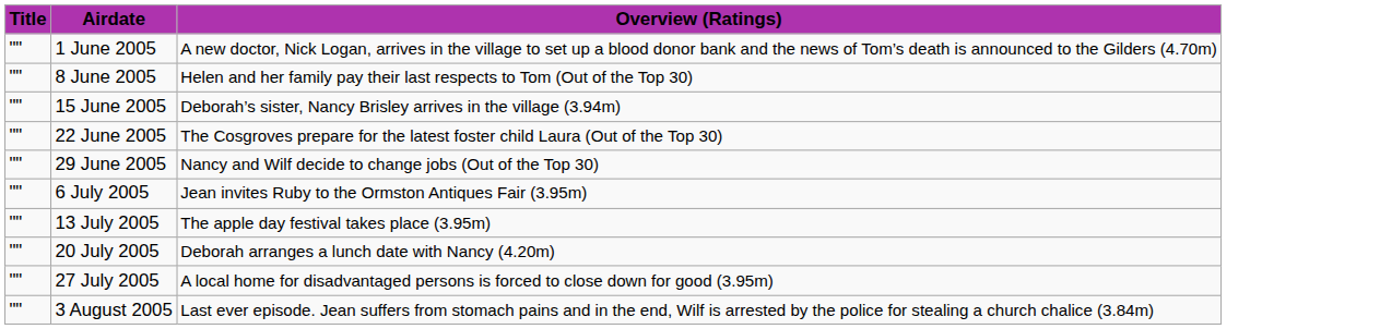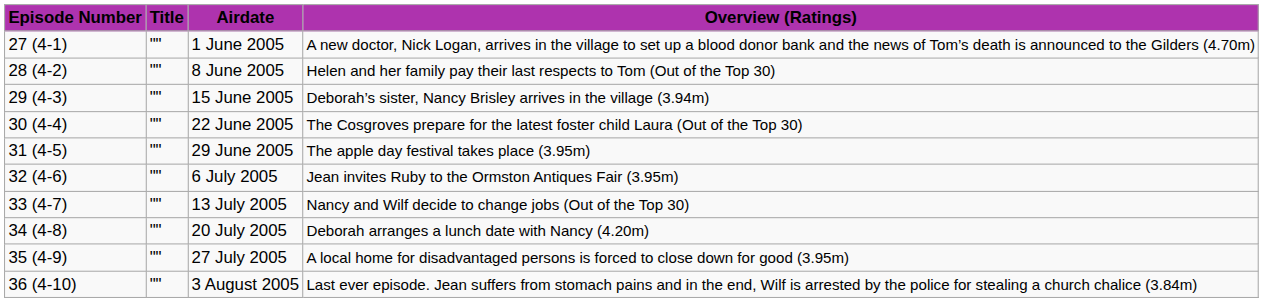 <table class="wikitable">
 <tr>
+<th style="background-color:#AE33AE;">Episode Number</th>
 <th style="background-color:#AE33AE;">Title</th>
 <th style="background-color:#AE33AE;">Airdate</th>
 <th style="background-color:#AE33AE">Overview (Ratings)</th>
 </tr>
 <tr>
+<td>27 (4-1)</td>
 <td>""</td>
 <td>1 June 2005</td>
 <td style="font-size: 90%;">A new doctor, Nick Logan, arrives in the village to set up a blood donor bank and the news of Tom’s death is announced to the Gilders (4.70m)</td>
 </tr>
 <tr>
+<td>28 (4-2)</td>
 <td>""</td>
 <td>8 June 2005</td>
 <td style="font-size: 90%;">Helen and her family pay their last respects to Tom (Out of the Top 30)</td>
 </tr>
 <tr>
+<td>29 (4-3)</td>
 <td>""</td>
 <td>15 June 2005</td>
 <td style="font-size: 90%;">Deborah’s sister, Nancy Brisley arrives in the village (3.94m)</td>
 </tr>
 <tr>
+<td>30 (4-4)</td>
 <td>""</td>
 <td>22 June 2005</td>
 <td style="font-size: 90%;">The Cosgroves prepare for the latest foster child Laura (Out of the Top 30)</td>
 </tr>
 <tr>
+<td>31 (4-5)</td>
 <td>""</td>
 <td>29 June 2005</td>
-<td style="font-size: 90%;">Nancy and Wilf decide to change jobs (Out of the Top 30)</td>
+<td style="font-size: 90%;">The apple day festival takes place (3.95m)</td>
 </tr>
 <tr>
+<td>32 (4-6)</td>
 <td>""</td>
 <td>6 July 2005</td>
 <td style="font-size: 90%;">Jean invites Ruby to the Ormston Antiques Fair (3.95m)</td>
 </tr>
 <tr>
+<td>33 (4-7)</td>
 <td>""</td>
 <td>13 July 2005</td>
-<td style="font-size: 90%;">The apple day festival takes place (3.95m)</td>
+<td style="font-size: 90%;">Nancy and Wilf decide to change jobs (Out of the Top 30)</td>
 </tr>
 <tr>
+<td>34 (4-8)</td>
 <td>""</td>
 <td>20 July 2005</td>
 <td style="font-size: 90%;">Deborah arranges a lunch date with Nancy (4.20m)</td>
 </tr>
 <tr>
+<td>35 (4-9)</td>
 <td>""</td>
 <td>27 July 2005</td>
 <td style="font-size: 90%;">A local home for disadvantaged persons is forced to close down for good (3.95m)</td>
 </tr>
 <tr>
+<td>36 (4-10)</td>
 <td>""</td>
 <td>3 August 2005</td>
 <td style="font-size: 90%;">Last ever episode. Jean suffers from stomach pains and in the end, Wilf is arrested by the police for stealing a church chalice (3.84m)</td>
 </tr>
 </table>
